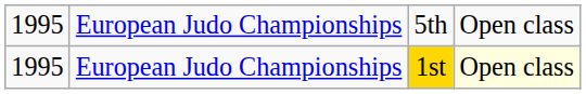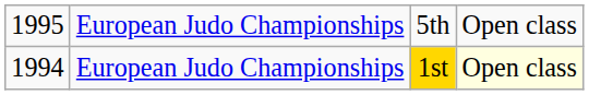 <table class=wikitable>
 <tr>
 <td>1995</td>
 <td><a href='#'>European Judo Championships</a></td>
 <td align="center">5th</td>
 <td>Open class</td>
 </tr>
 <tr>
-<td>1995</td>
+<td>1994</td>
 <td><a href='#'>European Judo Championships</a></td>
 <td bgcolor="gold" align="center">1st</td>
 <td style="background: lightyellow;">Open class</td>
 </tr>
 </table>
